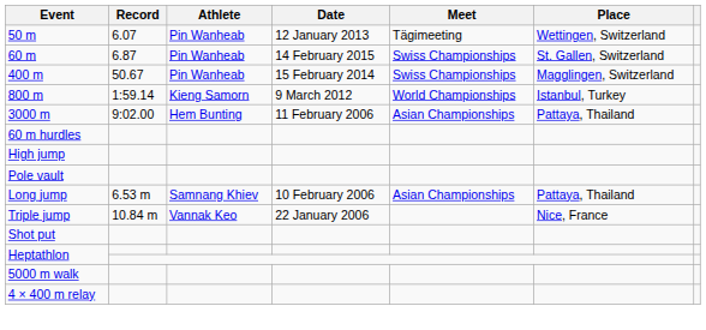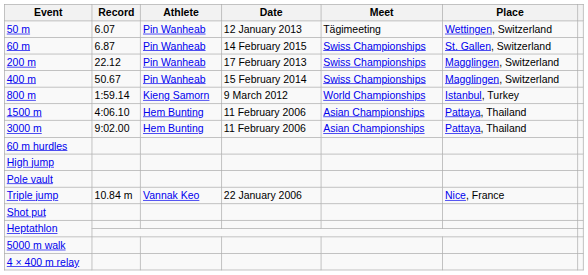 <table class="wikitable" style="font-size:95%; width: 95%;">
 <tr>
 <th>Event</th>
 <th>Record</th>
 <th>Athlete</th>
 <th>Date</th>
 <th>Meet</th>
 <th>Place</th>
 <th></th>
 </tr>
 <tr>
 <td><a href='#'>50 m</a></td>
 <td>6.07</td>
 <td><a href='#'>Pin Wanheab</a></td>
 <td>12 January 2013</td>
 <td>Tägimeeting</td>
 <td><a href='#'>Wettingen</a>, Switzerland</td>
 <td></td>
 </tr>
 <tr>
 <td><a href='#'>60 m</a></td>
 <td>6.87</td>
 <td><a href='#'>Pin Wanheab</a></td>
 <td>14 February 2015</td>
 <td><a href='#'>Swiss Championships</a></td>
 <td><a href='#'>St. Gallen</a>, Switzerland</td>
 <td></td>
 </tr>
 <tr>
+<td><a href='#'>200 m</a></td>
+<td>22.12</td>
+<td><a href='#'>Pin Wanheab</a></td>
+<td>17 February 2013</td>
+<td><a href='#'>Swiss Championships</a></td>
+<td><a href='#'>Magglingen</a>, Switzerland</td>
+<td></td>
+</tr>
+<tr>
 <td><a href='#'>400 m</a></td>
 <td>50.67</td>
 <td><a href='#'>Pin Wanheab</a></td>
 <td>15 February 2014</td>
 <td><a href='#'>Swiss Championships</a></td>
 <td><a href='#'>Magglingen</a>, Switzerland</td>
 <td></td>
 </tr>
 <tr>
 <td><a href='#'>800 m</a></td>
 <td>1:59.14</td>
 <td><a href='#'>Kieng Samorn</a></td>
 <td>9 March 2012</td>
 <td><a href='#'>World Championships</a></td>
 <td><a href='#'>Istanbul</a>, Turkey</td>
+<td></td>
+</tr>
+<tr>
+<td><a href='#'>1500 m</a></td>
+<td>4:06.10</td>
+<td><a href='#'>Hem Bunting</a></td>
+<td>11 February 2006</td>
+<td><a href='#'>Asian Championships</a></td>
+<td><a href='#'>Pattaya</a>, Thailand</td>
 <td></td>
 </tr>
 <tr>
 <td><a href='#'>3000 m</a></td>
 <td>9:02.00 </td>
 <td><a href='#'>Hem Bunting</a></td>
 <td>11 February 2006</td>
 <td><a href='#'>Asian Championships</a></td>
 <td><a href='#'>Pattaya</a>, Thailand</td>
 <td></td>
 </tr>
 <tr>
 <td><a href='#'>60 m hurdles</a></td>
 <td></td>
 <td></td>
 <td></td>
 <td></td>
 <td></td>
 <td></td>
 </tr>
 <tr>
 <td><a href='#'>High jump</a></td>
 <td></td>
 <td></td>
 <td></td>
 <td></td>
 <td></td>
 <td></td>
 </tr>
 <tr>
 <td><a href='#'>Pole vault</a></td>
 <td></td>
 <td></td>
 <td></td>
 <td></td>
 <td></td>
-<td></td>
-</tr>
-<tr>
-<td><a href='#'>Long jump</a></td>
-<td>6.53 m</td>
-<td><a href='#'>Samnang Khiev</a></td>
-<td>10 February 2006</td>
-<td><a href='#'>Asian Championships</a></td>
-<td><a href='#'>Pattaya</a>, Thailand</td>
 <td></td>
 </tr>
 <tr>
 <td><a href='#'>Triple jump</a></td>
 <td>10.84 m </td>
 <td><a href='#'>Vannak Keo</a></td>
 <td>22 January 2006</td>
 <td></td>
 <td><a href='#'>Nice</a>, France</td>
 <td></td>
 </tr>
 <tr>
 <td><a href='#'>Shot put</a></td>
 <td></td>
 <td></td>
 <td></td>
 <td></td>
 <td></td>
 <td></td>
 </tr>
 <tr>
 <td rowspan=2><a href='#'>Heptathlon</a></td>
 <td></td>
 <td></td>
 <td></td>
 <td></td>
 <td></td>
 <td></td>
 </tr>
 <tr>
 <td colspan=5></td>
 <td></td>
 </tr>
 <tr>
 <td><a href='#'>5000 m walk</a></td>
 <td></td>
 <td></td>
 <td></td>
 <td></td>
 <td></td>
 <td></td>
 </tr>
 <tr>
 <td><a href='#'>4 × 400 m relay</a></td>
 <td></td>
 <td></td>
 <td></td>
 <td></td>
 <td></td>
 <td></td>
 </tr>
 </table>
